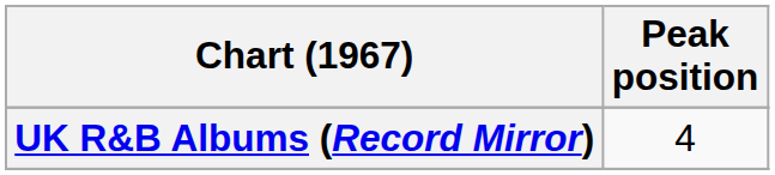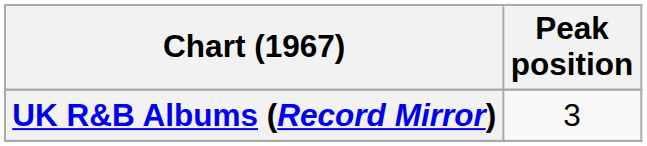 <table class="wikitable sortable plainrowheaders">
 <tr>
 <th scope="col">Chart (1967)</th>
 <th scope="col">Peak<br>position</th>
 </tr>
 <tr>
 </tr>
 <tr>
 <th scope="row"><a href='#'>UK R&B Albums</a> (<em><a href='#'>Record Mirror</a></em>)</th>
-<td align="center">4</td>
+<td align="center">3</td>
 </tr>
 <tr>
 </tr>
 <tr>
 </tr>
 </table>
